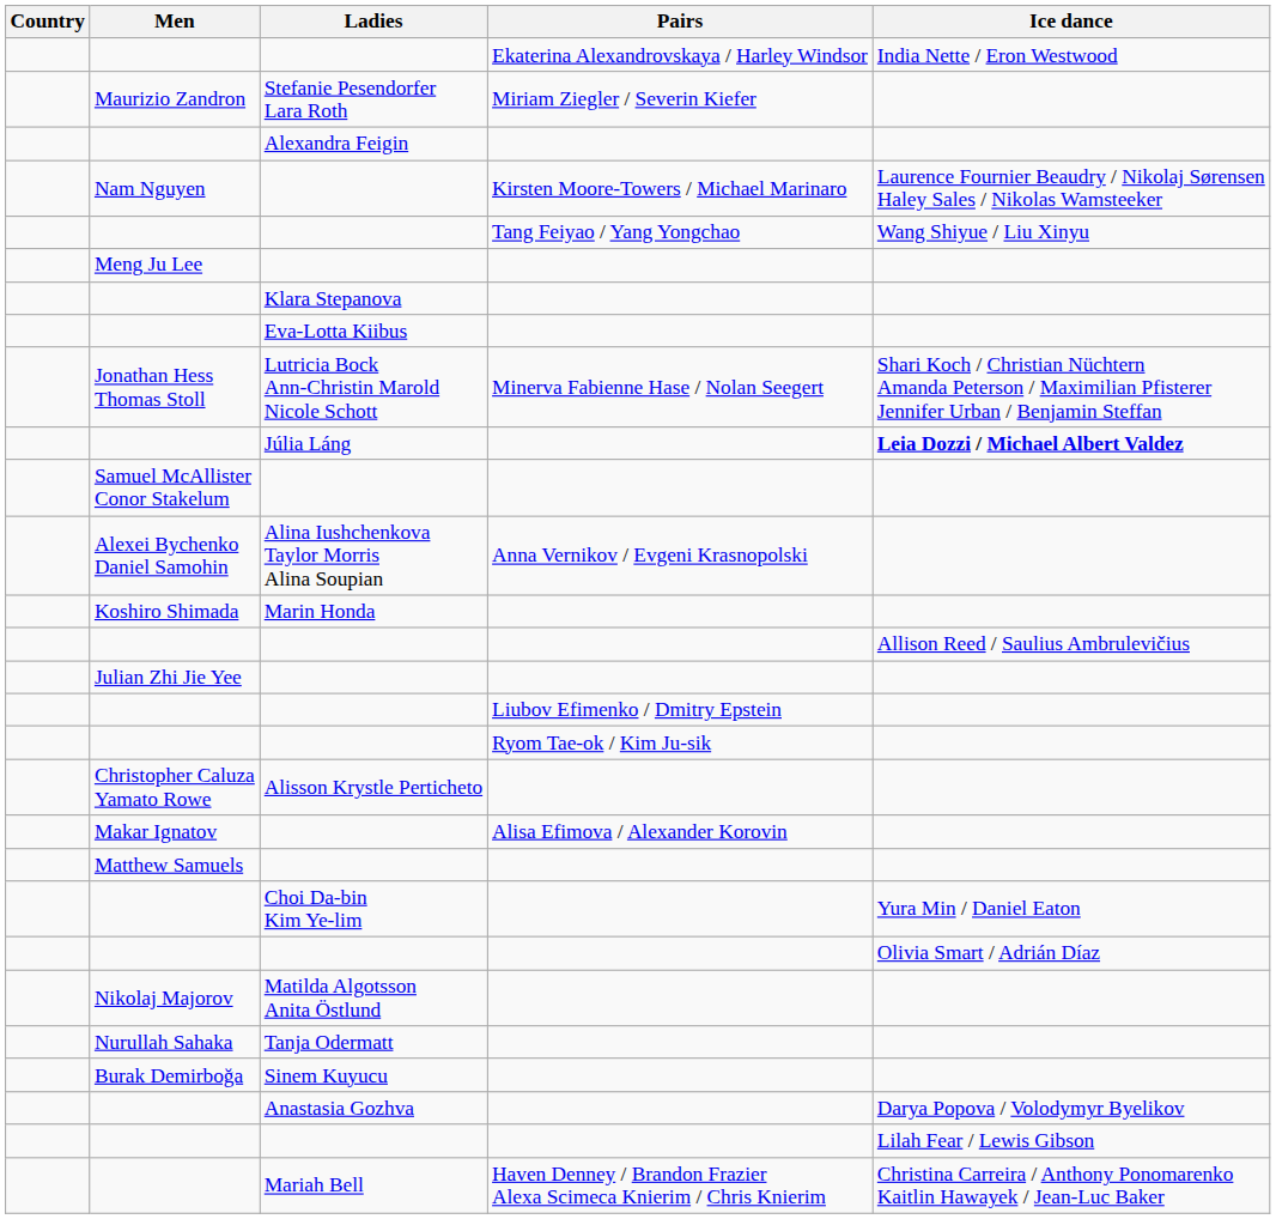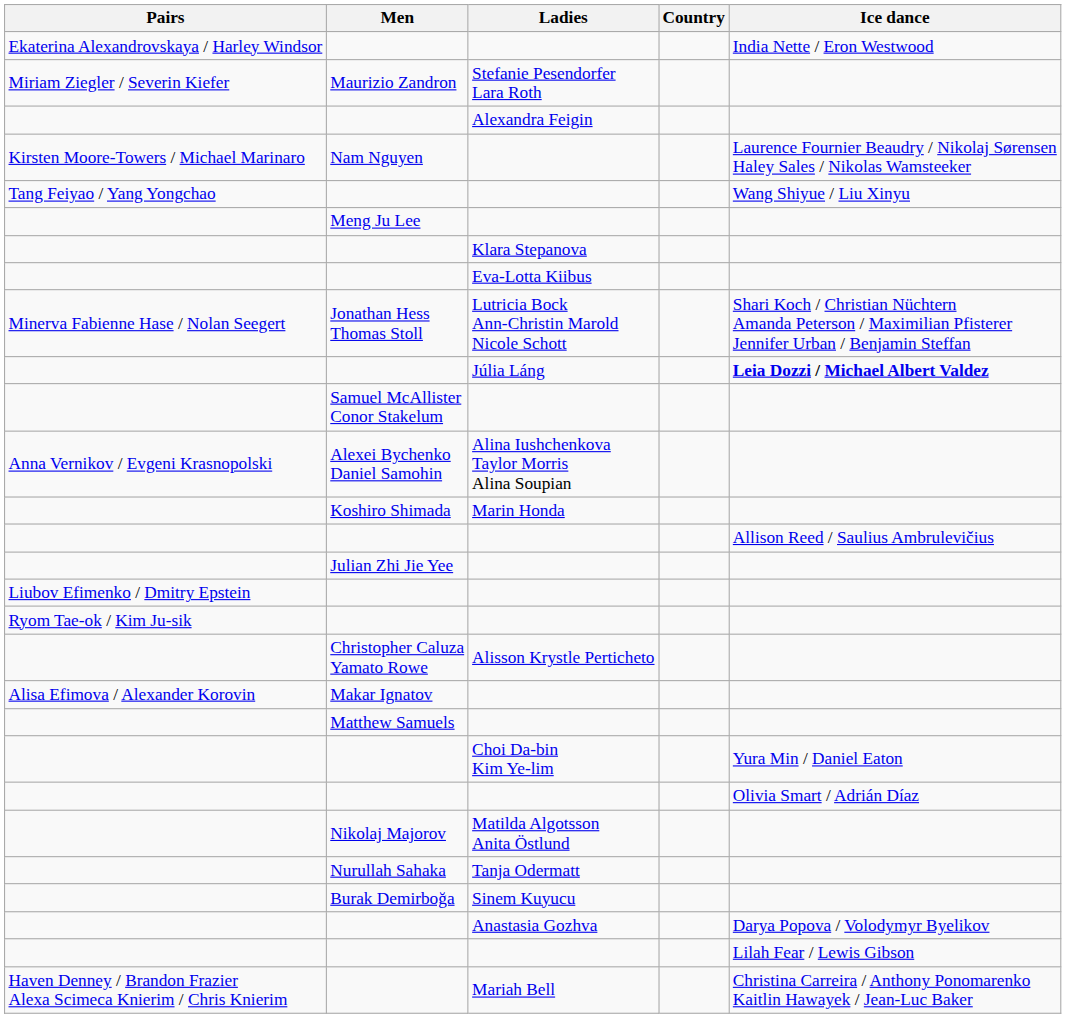 <table class="wikitable">
 <tr>
-<th>Country</th>
+<th>Pairs</th>
 <th>Men</th>
 <th>Ladies</th>
-<th>Pairs</th>
+<th>Country</th>
 <th>Ice dance</th>
 </tr>
 <tr>
+<td><a href='#'>Ekaterina Alexandrovskaya</a> / <a href='#'>Harley Windsor</a></td>
 <td></td>
 <td></td>
 <td></td>
-<td><a href='#'>Ekaterina Alexandrovskaya</a> / <a href='#'>Harley Windsor</a></td>
 <td><a href='#'>India Nette</a> / <a href='#'>Eron Westwood</a></td>
 </tr>
 <tr>
-<td></td>
+<td><a href='#'>Miriam Ziegler</a> / <a href='#'>Severin Kiefer</a></td>
 <td><a href='#'>Maurizio Zandron</a></td>
 <td><a href='#'>Stefanie Pesendorfer</a> <br> <a href='#'>Lara Roth</a></td>
-<td><a href='#'>Miriam Ziegler</a> / <a href='#'>Severin Kiefer</a></td>
+<td></td>
 <td></td>
 </tr>
 <tr>
 <td></td>
 <td></td>
 <td><a href='#'>Alexandra Feigin</a></td>
 <td></td>
 <td></td>
 </tr>
 <tr>
-<td></td>
+<td><a href='#'>Kirsten Moore-Towers</a> / <a href='#'>Michael Marinaro</a></td>
 <td><a href='#'>Nam Nguyen</a></td>
 <td></td>
-<td><a href='#'>Kirsten Moore-Towers</a> / <a href='#'>Michael Marinaro</a></td>
+<td></td>
 <td><a href='#'>Laurence Fournier Beaudry</a> / <a href='#'>Nikolaj Sørensen</a> <br> <a href='#'>Haley Sales</a> / <a href='#'>Nikolas Wamsteeker</a></td>
 </tr>
 <tr>
+<td><a href='#'>Tang Feiyao</a> / <a href='#'>Yang Yongchao</a></td>
 <td></td>
 <td></td>
 <td></td>
-<td><a href='#'>Tang Feiyao</a> / <a href='#'>Yang Yongchao</a></td>
 <td><a href='#'>Wang Shiyue</a> / <a href='#'>Liu Xinyu</a></td>
 </tr>
 <tr>
 <td></td>
 <td><a href='#'>Meng Ju Lee</a></td>
 <td></td>
 <td></td>
 <td></td>
 </tr>
 <tr>
 <td></td>
 <td></td>
 <td><a href='#'>Klara Stepanova</a></td>
 <td></td>
 <td></td>
 </tr>
 <tr>
 <td></td>
 <td></td>
 <td><a href='#'>Eva-Lotta Kiibus</a></td>
 <td></td>
 <td></td>
 </tr>
 <tr>
-<td></td>
+<td><a href='#'>Minerva Fabienne Hase</a> / <a href='#'>Nolan Seegert</a></td>
 <td><a href='#'>Jonathan Hess</a> <br> <a href='#'>Thomas Stoll</a></td>
 <td><a href='#'>Lutricia Bock</a> <br> <a href='#'>Ann-Christin Marold</a> <br> <a href='#'>Nicole Schott</a></td>
-<td><a href='#'>Minerva Fabienne Hase</a> / <a href='#'>Nolan Seegert</a></td>
+<td></td>
 <td><a href='#'>Shari Koch</a> / <a href='#'>Christian Nüchtern</a> <br> <a href='#'>Amanda Peterson</a> / <a href='#'>Maximilian Pfisterer</a> <br> <a href='#'>Jennifer Urban</a> / <a href='#'>Benjamin Steffan</a></td>
 </tr>
 <tr>
 <td></td>
 <td></td>
 <td><a href='#'>Júlia Láng</a></td>
 <td></td>
 <td><strong><a href='#'>Leia Dozzi</a> / <a href='#'>Michael Albert Valdez</a></strong></td>
 </tr>
 <tr>
 <td></td>
 <td><a href='#'>Samuel McAllister</a> <br> <a href='#'>Conor Stakelum</a></td>
 <td></td>
 <td></td>
 <td></td>
 </tr>
 <tr>
-<td></td>
+<td><a href='#'>Anna Vernikov</a> / <a href='#'>Evgeni Krasnopolski</a></td>
 <td><a href='#'>Alexei Bychenko</a> <br> <a href='#'>Daniel Samohin</a></td>
 <td><a href='#'>Alina Iushchenkova</a> <br> <a href='#'>Taylor Morris</a> <br> Alina Soupian</td>
-<td><a href='#'>Anna Vernikov</a> / <a href='#'>Evgeni Krasnopolski</a></td>
+<td></td>
 <td></td>
 </tr>
 <tr>
 <td></td>
 <td><a href='#'>Koshiro Shimada</a></td>
 <td><a href='#'>Marin Honda</a></td>
 <td></td>
 <td></td>
 </tr>
 <tr>
 <td></td>
 <td></td>
 <td></td>
 <td></td>
 <td><a href='#'>Allison Reed</a> / <a href='#'>Saulius Ambrulevičius</a></td>
 </tr>
 <tr>
 <td></td>
 <td><a href='#'>Julian Zhi Jie Yee</a></td>
 <td></td>
 <td></td>
 <td></td>
 </tr>
 <tr>
+<td><a href='#'>Liubov Efimenko</a> / <a href='#'>Dmitry Epstein</a></td>
 <td></td>
 <td></td>
 <td></td>
-<td><a href='#'>Liubov Efimenko</a> / <a href='#'>Dmitry Epstein</a></td>
 <td></td>
 </tr>
 <tr>
+<td><a href='#'>Ryom Tae-ok</a> / <a href='#'>Kim Ju-sik</a></td>
 <td></td>
 <td></td>
 <td></td>
-<td><a href='#'>Ryom Tae-ok</a> / <a href='#'>Kim Ju-sik</a></td>
 <td></td>
 </tr>
 <tr>
 <td></td>
 <td><a href='#'>Christopher Caluza</a> <br> <a href='#'>Yamato Rowe</a></td>
 <td><a href='#'>Alisson Krystle Perticheto</a></td>
 <td></td>
 <td></td>
 </tr>
 <tr>
-<td></td>
+<td><a href='#'>Alisa Efimova</a> / <a href='#'>Alexander Korovin</a></td>
 <td><a href='#'>Makar Ignatov</a></td>
 <td></td>
-<td><a href='#'>Alisa Efimova</a> / <a href='#'>Alexander Korovin</a></td>
+<td></td>
 <td></td>
 </tr>
 <tr>
 <td></td>
 <td><a href='#'>Matthew Samuels</a></td>
 <td></td>
 <td></td>
 <td></td>
 </tr>
 <tr>
 <td></td>
 <td></td>
 <td><a href='#'>Choi Da-bin</a> <br> <a href='#'>Kim Ye-lim</a></td>
 <td></td>
 <td><a href='#'>Yura Min</a> / <a href='#'>Daniel Eaton</a></td>
 </tr>
 <tr>
 <td></td>
 <td></td>
 <td></td>
 <td></td>
 <td><a href='#'>Olivia Smart</a> / <a href='#'>Adrián Díaz</a></td>
 </tr>
 <tr>
 <td></td>
 <td><a href='#'>Nikolaj Majorov</a></td>
 <td><a href='#'>Matilda Algotsson</a> <br> <a href='#'>Anita Östlund</a></td>
 <td></td>
 <td></td>
 </tr>
 <tr>
 <td></td>
 <td><a href='#'>Nurullah Sahaka</a></td>
 <td><a href='#'>Tanja Odermatt</a></td>
 <td></td>
 <td></td>
 </tr>
 <tr>
 <td></td>
 <td><a href='#'>Burak Demirboğa</a></td>
 <td><a href='#'>Sinem Kuyucu</a></td>
 <td></td>
 <td></td>
 </tr>
 <tr>
 <td></td>
 <td></td>
 <td><a href='#'>Anastasia Gozhva</a></td>
 <td></td>
 <td><a href='#'>Darya Popova</a> / <a href='#'>Volodymyr Byelikov</a></td>
 </tr>
 <tr>
 <td></td>
 <td></td>
 <td></td>
 <td></td>
 <td><a href='#'>Lilah Fear</a> / <a href='#'>Lewis Gibson</a></td>
 </tr>
 <tr>
-<td></td>
+<td><a href='#'>Haven Denney</a> / <a href='#'>Brandon Frazier</a> <br> <a href='#'>Alexa Scimeca Knierim</a> / <a href='#'>Chris Knierim</a></td>
 <td></td>
 <td><a href='#'>Mariah Bell</a></td>
-<td><a href='#'>Haven Denney</a> / <a href='#'>Brandon Frazier</a> <br> <a href='#'>Alexa Scimeca Knierim</a> / <a href='#'>Chris Knierim</a></td>
+<td></td>
 <td><a href='#'>Christina Carreira</a> / <a href='#'>Anthony Ponomarenko</a> <br> <a href='#'>Kaitlin Hawayek</a> / <a href='#'>Jean-Luc Baker</a></td>
 </tr>
 </table>
